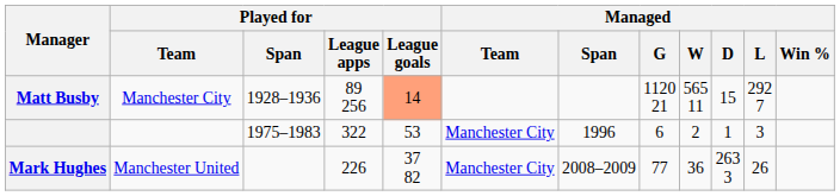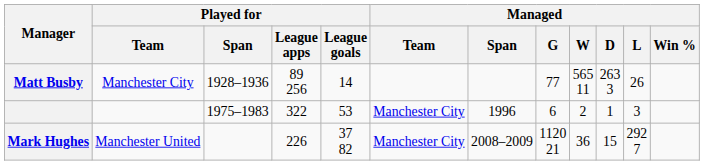 <table class="wikitable plainrowheaders" style="text-align:center">
 <tr>
 <th rowspan="2" scope="col">Manager</th>
 <th colspan="4" scope="col">Played for</th>
 <th colspan="7" scope="col">Managed</th>
 </tr>
 <tr>
 <th scope="col">Team</th>
 <th scope="col">Span</th>
 <th scope="col">League<br>apps</th>
 <th scope="col">League<br>goals</th>
 <th scope="col">Team</th>
 <th scope="col">Span</th>
 <th scope="col">G</th>
 <th scope="col">W</th>
 <th scope="col">D</th>
 <th scope="col">L</th>
 <th scope="col">Win %</th>
 </tr>
 <tr>
 <th scope="row" align="left"> <a href='#'>Matt Busby</a></th>
 <td><a href='#'>Manchester City</a></td>
 <td>1928–1936</td>
 <td>89<br>256</td>
-<td style="background: lightsalmon;">14</td>
+<td>14</td>
 <td></td>
 <td></td>
-<td>1120<br>21</td>
+<td>77</td>
 <td>565<br>11</td>
-<td>15</td>
-<td>292<br>7</td>
+<td>263<br>3</td>
+<td>26</td>
 <td><br></td>
 </tr>
 <tr>
 <th scope="row" align="left"></th>
 <td></td>
 <td>1975–1983</td>
 <td>322</td>
 <td>53</td>
 <td><a href='#'>Manchester City</a></td>
 <td>1996</td>
 <td>6</td>
 <td>2</td>
 <td>1</td>
 <td>3</td>
 <td></td>
 </tr>
 <tr>
 <th scope="row" align="left"> <a href='#'>Mark Hughes</a></th>
 <td><a href='#'>Manchester United</a></td>
 <td></td>
 <td>226</td>
 <td>37<br>82</td>
 <td><a href='#'>Manchester City</a></td>
 <td>2008–2009</td>
-<td>77</td>
+<td>1120<br>21</td>
 <td>36</td>
-<td>263<br>3</td>
-<td>26</td>
+<td>15</td>
+<td>292<br>7</td>
 <td></td>
 </tr>
 </table>
